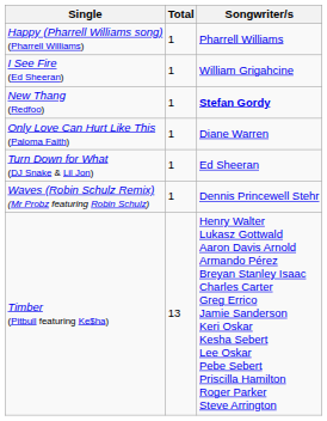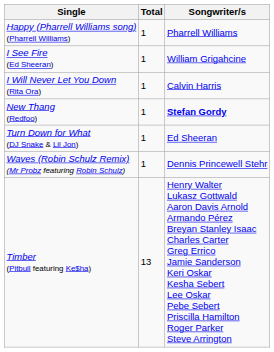 <table class="wikitable sortable" style="font-size:97%;">
 <tr>
 <th>Single</th>
 <th>Total</th>
 <th>Songwriter/s</th>
 </tr>
 <tr>
 <td><em><a href='#'>Happy (Pharrell Williams song)</a></em><br><small>(<a href='#'>Pharrell Williams</a>)</small></td>
 <td>1</td>
 <td><a href='#'>Pharrell Williams</a></td>
 </tr>
 <tr>
 <td><em><a href='#'>I See Fire</a></em><br><small>(<a href='#'>Ed Sheeran</a>)</small></td>
 <td>1</td>
 <td><a href='#'>William Grigahcine</a></td>
 </tr>
 <tr>
+<td><em><a href='#'>I Will Never Let You Down</a></em><br><small>(<a href='#'>Rita Ora</a>)</small></td>
+<td>1</td>
+<td><a href='#'>Calvin Harris</a></td>
+</tr>
+<tr>
 <td><em><a href='#'>New Thang</a></em><br><small>(<a href='#'>Redfoo</a>)</small></td>
 <td>1</td>
 <td><strong><a href='#'>Stefan Gordy</a></strong></td>
-</tr>
-<tr>
-<td><em><a href='#'>Only Love Can Hurt Like This</a></em><br><small>(<a href='#'>Paloma Faith</a>)</small></td>
-<td>1</td>
-<td><a href='#'>Diane Warren</a></td>
 </tr>
 <tr>
 <td><em><a href='#'>Turn Down for What</a></em><br><small>(<a href='#'>DJ Snake</a> & <a href='#'>Lil Jon</a>)</small></td>
 <td>1</td>
 <td><a href='#'>Ed Sheeran</a></td>
 </tr>
 <tr>
 <td><em><a href='#'>Waves (Robin Schulz Remix)</a><br><small>(<a href='#'>Mr Probz</a> featuring <a href='#'>Robin Schulz</a>)</small></em></td>
 <td>1</td>
 <td><a href='#'>Dennis Princewell Stehr</a></td>
 </tr>
 <tr>
 <td><em><a href='#'>Timber</a></em><br><small>(<a href='#'>Pitbull</a> featuring <a href='#'>Ke$ha</a>)</small></td>
 <td>13</td>
 <td><a href='#'>Henry Walter</a><br><a href='#'>Lukasz Gottwald</a><br><a href='#'>Aaron Davis Arnold</a><br><a href='#'>Armando Pérez</a><br><a href='#'>Breyan Stanley Isaac</a><br><a href='#'>Charles Carter</a><br><a href='#'>Greg Errico</a><br><a href='#'>Jamie Sanderson</a><br><a href='#'>Keri Oskar</a><br><a href='#'>Kesha Sebert</a><br><a href='#'>Lee Oskar</a><br><a href='#'>Pebe Sebert</a><br><a href='#'>Priscilla Hamilton</a><br><a href='#'>Roger Parker</a><br><a href='#'>Steve Arrington</a></td>
 </tr>
 </table>
